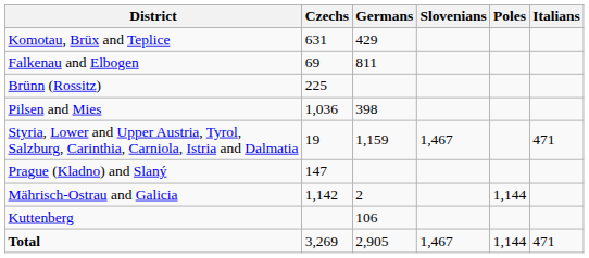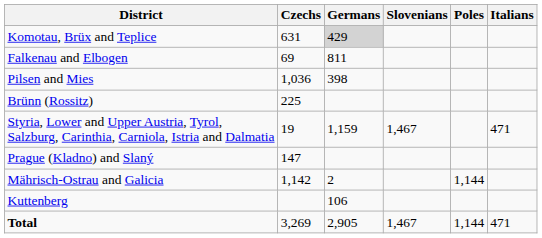 <table class="wikitable">
 <tr>
 <th>District</th>
 <th>Czechs</th>
 <th>Germans</th>
 <th>Slovenians</th>
 <th>Poles</th>
 <th>Italians</th>
 </tr>
 <tr>
 <td><a href='#'>Komotau</a>, <a href='#'>Brüx</a> and <a href='#'>Teplice</a></td>
 <td>631</td>
-<td>429</td>
+<td style="background: lightgrey;">429</td>
 <td></td>
 <td></td>
 <td></td>
 </tr>
 <tr>
 <td><a href='#'>Falkenau</a> and <a href='#'>Elbogen</a></td>
 <td>69</td>
 <td>811</td>
 <td></td>
 <td></td>
 <td></td>
 </tr>
 <tr>
-<td><a href='#'>Brünn</a> (<a href='#'>Rossitz</a>)</td>
-<td>225</td>
-<td></td>
+<td><a href='#'>Pilsen</a> and <a href='#'>Mies</a></td>
+<td>1,036</td>
+<td>398</td>
 <td></td>
 <td></td>
 <td></td>
 </tr>
 <tr>
-<td><a href='#'>Pilsen</a> and <a href='#'>Mies</a></td>
-<td>1,036</td>
-<td>398</td>
+<td><a href='#'>Brünn</a> (<a href='#'>Rossitz</a>)</td>
+<td>225</td>
+<td></td>
 <td></td>
 <td></td>
 <td></td>
 </tr>
 <tr>
 <td><a href='#'>Styria</a>, <a href='#'>Lower</a> and <a href='#'>Upper Austria</a>, <a href='#'>Tyrol</a>,<br><a href='#'>Salzburg</a>, <a href='#'>Carinthia</a>, <a href='#'>Carniola</a>, <a href='#'>Istria</a> and <a href='#'>Dalmatia</a></td>
 <td>19</td>
 <td>1,159</td>
 <td>1,467</td>
 <td></td>
 <td>471</td>
 </tr>
 <tr>
 <td><a href='#'>Prague</a> (<a href='#'>Kladno</a>) and <a href='#'>Slaný</a></td>
 <td>147</td>
 <td></td>
 <td></td>
 <td></td>
 <td></td>
 </tr>
 <tr>
 <td><a href='#'>Mährisch-Ostrau</a> and <a href='#'>Galicia</a></td>
 <td>1,142</td>
 <td>2</td>
 <td></td>
 <td>1,144</td>
 <td></td>
 </tr>
 <tr>
 <td><a href='#'>Kuttenberg</a></td>
 <td></td>
 <td>106</td>
 <td></td>
 <td></td>
 <td></td>
 </tr>
 <tr>
 <td><strong>Total</strong></td>
 <td>3,269</td>
 <td>2,905</td>
 <td>1,467</td>
 <td>1,144</td>
 <td>471</td>
 </tr>
 </table>
